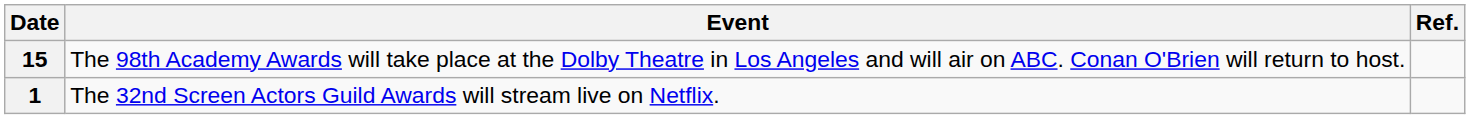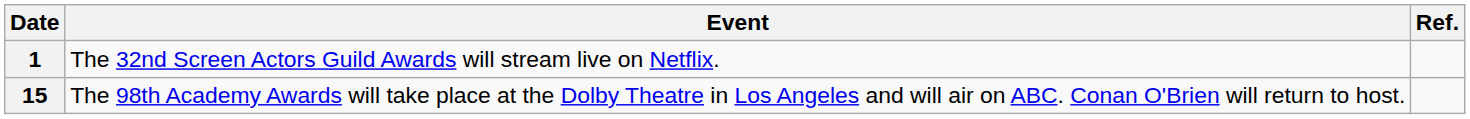 <table class="wikitable sortable">
 <tr>
 <th>Date</th>
 <th>Event</th>
 <th>Ref.</th>
 </tr>
 <tr>
+<th>1</th>
+<td>The <a href='#'>32nd Screen Actors Guild Awards</a> will stream live on <a href='#'>Netflix</a>.</td>
+<td></td>
+</tr>
+<tr>
 <th>15</th>
 <td>The <a href='#'>98th Academy Awards</a> will take place at the <a href='#'>Dolby Theatre</a> in <a href='#'>Los Angeles</a> and will air on <a href='#'>ABC</a>. <a href='#'>Conan O'Brien</a> will return to host.</td>
 <td></td>
 </tr>
-<tr>
-<th>1</th>
-<td>The <a href='#'>32nd Screen Actors Guild Awards</a> will stream live on <a href='#'>Netflix</a>.</td>
-<td></td>
-</tr>
 </table>
